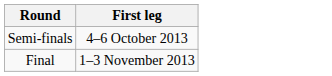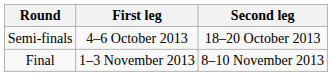 <table class="wikitable" style="text-align:center">
 <tr>
 <th>Round</th>
 <th>First leg</th>
+<th>Second leg</th>
 </tr>
 <tr>
 <td>Semi-finals</td>
 <td>4–6 October 2013</td>
+<td>18–20 October 2013</td>
 </tr>
 <tr>
 <td>Final</td>
 <td>1–3 November 2013</td>
+<td>8–10 November 2013</td>
 </tr>
 </table>
